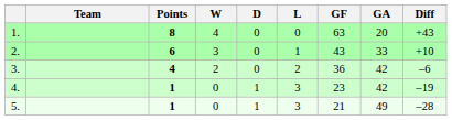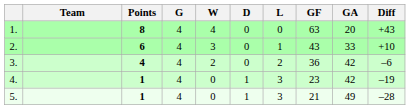 <table class=wikitable style="text-align:center">
 <tr bgcolor="#DCDCDC">
 <th width="25"></th>
 <th width="200">Team</th>
 <th width="60">Points</th>
+<th width="60">G</th>
 <th width="60">W</th>
 <th width="60">D</th>
 <th width="60">L</th>
 <th width="60">GF</th>
 <th width="60">GA</th>
 <th width="60">Diff</th>
 </tr>
 <tr bgcolor=aaffaa>
 <td>1.</td>
 <td align=left></td>
 <td><strong>8</strong></td>
 <td>4</td>
+<td>4</td>
 <td>0</td>
 <td>0</td>
 <td>63</td>
 <td>20</td>
 <td>+43</td>
 </tr>
 <tr bgcolor=aaffaa>
 <td>2.</td>
 <td align=left></td>
 <td><strong>6</strong></td>
+<td>4</td>
 <td>3</td>
 <td>0</td>
 <td>1</td>
 <td>43</td>
 <td>33</td>
 <td>+10</td>
 </tr>
 <tr bgcolor=ccffcc>
 <td>3.</td>
 <td align=left></td>
 <td><strong>4</strong></td>
+<td>4</td>
 <td>2</td>
 <td>0</td>
 <td>2</td>
 <td>36</td>
 <td>42</td>
 <td>–6</td>
 </tr>
 <tr bgcolor=ccffcc>
 <td>4.</td>
 <td align=left></td>
 <td><strong>1</strong></td>
+<td>4</td>
 <td>0</td>
 <td>1</td>
 <td>3</td>
 <td>23</td>
 <td>42</td>
 <td>–19</td>
 </tr>
 <tr bgcolor=eeffee>
 <td>5.</td>
 <td align=left></td>
 <td><strong>1</strong></td>
+<td>4</td>
 <td>0</td>
 <td>1</td>
 <td>3</td>
 <td>21</td>
 <td>49</td>
 <td>–28</td>
 </tr>
 </table>
